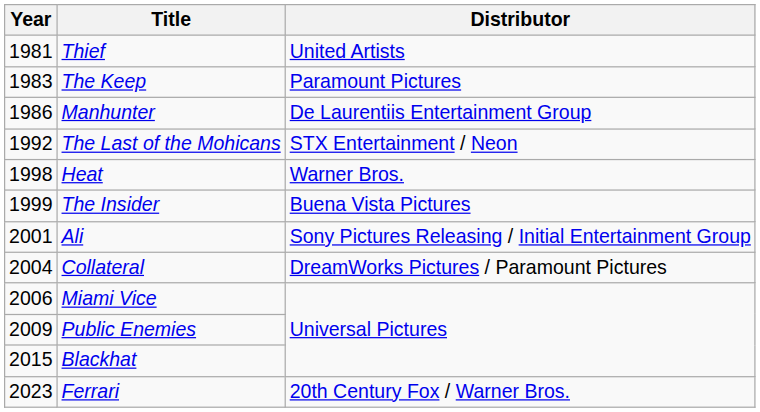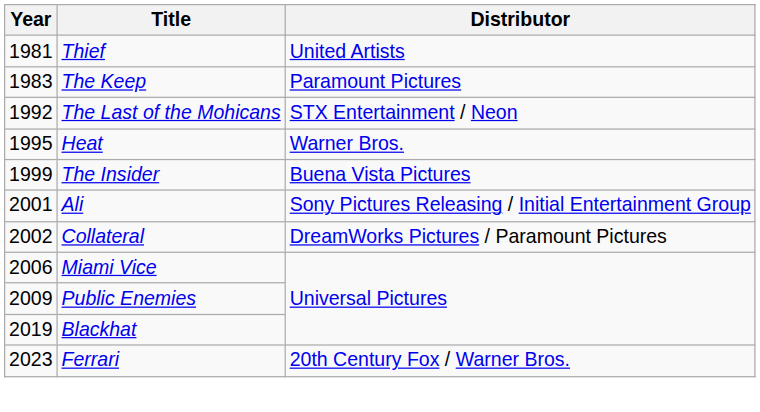 <table class="wikitable" margin-right:auto; margin-right:auto">
 <tr>
 <th>Year</th>
 <th>Title</th>
 <th>Distributor</th>
 </tr>
 <tr>
 <td>1981</td>
 <td><em><a href='#'>Thief</a></em></td>
 <td><a href='#'>United Artists</a></td>
 </tr>
 <tr>
 <td>1983</td>
 <td><em><a href='#'>The Keep</a></em></td>
 <td><a href='#'>Paramount Pictures</a></td>
 </tr>
 <tr>
-<td>1986</td>
-<td><em><a href='#'>Manhunter</a></em></td>
-<td><a href='#'>De Laurentiis Entertainment Group</a></td>
-</tr>
-<tr>
 <td>1992</td>
 <td><em><a href='#'>The Last of the Mohicans</a></em></td>
 <td><a href='#'>STX Entertainment</a> / <a href='#'>Neon</a></td>
 </tr>
 <tr>
-<td>1998</td>
+<td>1995</td>
 <td><em><a href='#'>Heat</a></em></td>
 <td><a href='#'>Warner Bros.</a></td>
 </tr>
 <tr>
 <td>1999</td>
 <td><em><a href='#'>The Insider</a></em></td>
 <td><a href='#'>Buena Vista Pictures</a></td>
 </tr>
 <tr>
 <td>2001</td>
 <td><em><a href='#'>Ali</a></em></td>
 <td><a href='#'>Sony Pictures Releasing</a> / <a href='#'>Initial Entertainment Group</a></td>
 </tr>
 <tr>
-<td>2004</td>
+<td>2002</td>
 <td><em><a href='#'>Collateral</a></em></td>
 <td><a href='#'>DreamWorks Pictures</a> / Paramount Pictures</td>
 </tr>
 <tr>
 <td>2006</td>
 <td><em><a href='#'>Miami Vice</a></em></td>
 <td rowspan=3><a href='#'>Universal Pictures</a></td>
 </tr>
 <tr>
 <td>2009</td>
 <td><em><a href='#'>Public Enemies</a></em></td>
 </tr>
 <tr>
-<td>2015</td>
+<td>2019</td>
 <td><em><a href='#'>Blackhat</a></em></td>
 </tr>
 <tr>
 <td>2023</td>
 <td><em><a href='#'>Ferrari</a></em></td>
 <td><a href='#'>20th Century Fox</a> / <a href='#'>Warner Bros.</a></td>
 </tr>
 </table>
